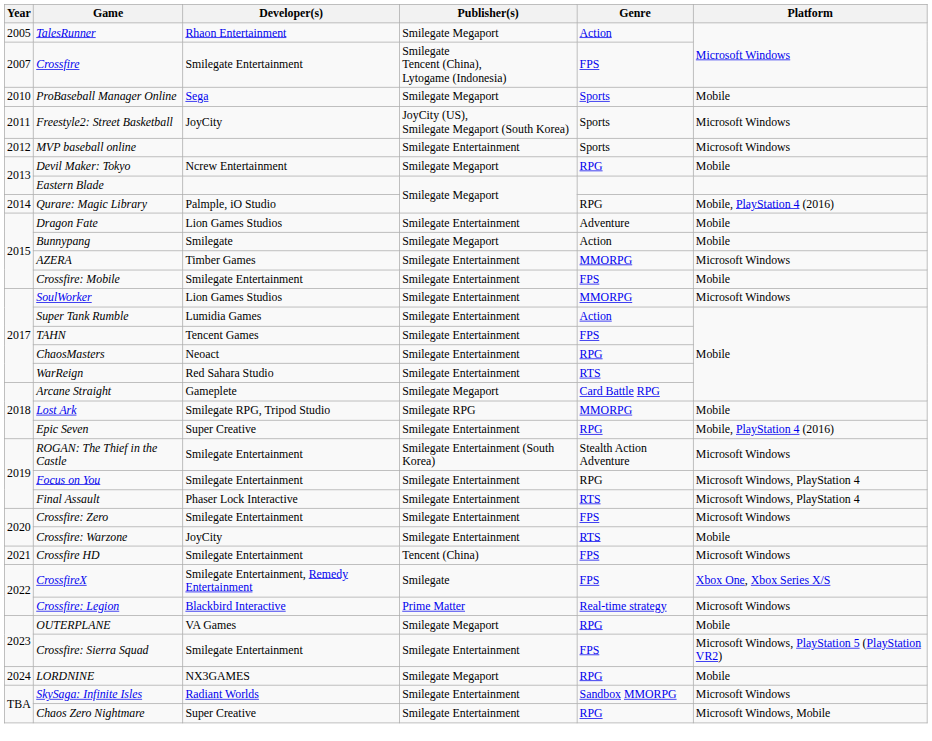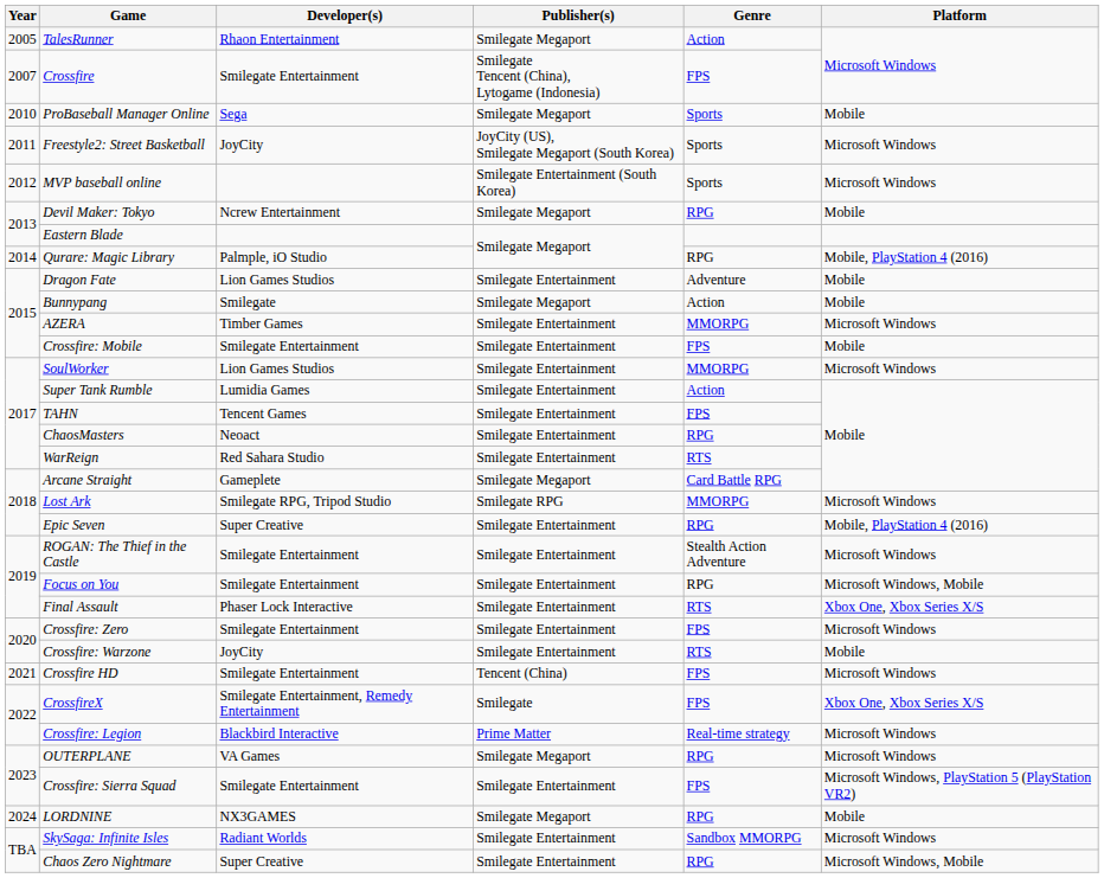 <table class="sortable wikitable">
 <tr>
 <th>Year</th>
 <th>Game</th>
 <th>Developer(s)</th>
 <th>Publisher(s)</th>
 <th>Genre</th>
 <th>Platform</th>
 </tr>
 <tr>
 <td>2005</td>
 <td><em><a href='#'>TalesRunner</a></em></td>
 <td><a href='#'>Rhaon Entertainment</a></td>
 <td>Smilegate Megaport</td>
 <td><a href='#'>Action</a></td>
 <td rowspan="2"><a href='#'>Microsoft Windows</a></td>
 </tr>
 <tr>
 <td>2007</td>
 <td><em><a href='#'>Crossfire</a></em></td>
 <td>Smilegate Entertainment</td>
 <td>Smilegate<br>Tencent (China),<br>Lytogame (Indonesia)</td>
 <td><a href='#'>FPS</a></td>
 </tr>
 <tr>
 <td>2010</td>
 <td><em>ProBaseball Manager Online</em></td>
 <td><a href='#'>Sega</a></td>
 <td>Smilegate Megaport</td>
 <td><a href='#'>Sports</a></td>
 <td>Mobile</td>
 </tr>
 <tr>
 <td>2011</td>
 <td><em>Freestyle2: Street Basketball</em></td>
 <td>JoyCity</td>
 <td>JoyCity (US),<br> Smilegate Megaport (South Korea)</td>
 <td>Sports</td>
 <td>Microsoft Windows</td>
 </tr>
 <tr>
 <td>2012</td>
 <td><em>MVP baseball online</em></td>
 <td></td>
-<td>Smilegate Entertainment</td>
+<td>Smilegate Entertainment (South Korea)</td>
 <td>Sports</td>
 <td>Microsoft Windows</td>
 </tr>
 <tr>
 <td rowspan="2">2013</td>
 <td><em>Devil Maker: Tokyo</em></td>
 <td>Ncrew Entertainment</td>
 <td>Smilegate Megaport</td>
 <td><a href='#'>RPG</a></td>
 <td>Mobile</td>
 </tr>
 <tr>
 <td><em>Eastern Blade</em></td>
 <td></td>
 <td rowspan="2">Smilegate Megaport</td>
 <td></td>
 <td></td>
 </tr>
 <tr>
 <td>2014</td>
 <td><em>Qurare: Magic Library</em></td>
 <td>Palmple, iO Studio</td>
 <td>RPG</td>
 <td>Mobile, <a href='#'>PlayStation 4</a> (2016)</td>
 </tr>
 <tr>
 <td rowspan="4">2015</td>
 <td><em>Dragon Fate</em></td>
 <td>Lion Games Studios</td>
 <td>Smilegate Entertainment</td>
 <td>Adventure</td>
 <td>Mobile</td>
 </tr>
 <tr>
 <td><em>Bunnypang</em></td>
 <td>Smilegate</td>
 <td>Smilegate Megaport</td>
 <td>Action</td>
 <td>Mobile</td>
 </tr>
 <tr>
 <td><em>AZERA</em></td>
 <td>Timber Games</td>
 <td>Smilegate Entertainment</td>
 <td><a href='#'>MMORPG</a></td>
 <td>Microsoft Windows</td>
 </tr>
 <tr>
 <td><em>Crossfire: Mobile</em></td>
 <td>Smilegate Entertainment</td>
 <td>Smilegate Entertainment</td>
 <td><a href='#'>FPS</a></td>
 <td>Mobile</td>
 </tr>
 <tr>
 <td rowspan="5">2017</td>
 <td><em><a href='#'>SoulWorker</a></em></td>
 <td>Lion Games Studios</td>
 <td>Smilegate Entertainment</td>
 <td><a href='#'>MMORPG</a></td>
 <td>Microsoft Windows</td>
 </tr>
 <tr>
 <td><em>Super Tank Rumble</em></td>
 <td>Lumidia Games</td>
 <td>Smilegate Entertainment</td>
 <td><a href='#'>Action</a></td>
 <td rowspan="5">Mobile</td>
 </tr>
 <tr>
 <td><em>TAHN</em></td>
 <td>Tencent Games</td>
 <td>Smilegate Entertainment</td>
 <td><a href='#'>FPS</a></td>
 </tr>
 <tr>
 <td><em>ChaosMasters</em></td>
 <td>Neoact</td>
 <td>Smilegate Entertainment</td>
 <td><a href='#'>RPG</a></td>
 </tr>
 <tr>
 <td><em>WarReign</em></td>
 <td>Red Sahara Studio</td>
 <td>Smilegate Entertainment</td>
 <td><a href='#'>RTS</a></td>
 </tr>
 <tr>
 <td rowspan="3">2018</td>
 <td><em>Arcane Straight</em></td>
 <td>Gameplete</td>
 <td>Smilegate Megaport</td>
 <td><a href='#'>Card Battle</a> <a href='#'>RPG</a></td>
 </tr>
 <tr>
 <td><em><a href='#'>Lost Ark</a></em></td>
 <td>Smilegate RPG, Tripod Studio</td>
 <td>Smilegate RPG</td>
 <td><a href='#'>MMORPG</a></td>
-<td>Mobile</td>
+<td>Microsoft Windows</td>
 </tr>
 <tr>
 <td><em>Epic Seven</em></td>
 <td>Super Creative</td>
 <td>Smilegate Entertainment</td>
 <td><a href='#'>RPG</a></td>
 <td>Mobile, <a href='#'>PlayStation 4</a> (2016)</td>
 </tr>
 <tr>
 <td rowspan="3">2019</td>
 <td><em>ROGAN: The Thief in the Castle</em></td>
 <td>Smilegate Entertainment</td>
-<td>Smilegate Entertainment (South Korea)</td>
+<td>Smilegate Entertainment</td>
 <td>Stealth Action Adventure</td>
 <td>Microsoft Windows</td>
 </tr>
 <tr>
 <td><em><a href='#'>Focus on You</a></em></td>
 <td>Smilegate Entertainment</td>
 <td>Smilegate Entertainment</td>
 <td>RPG</td>
-<td>Microsoft Windows, PlayStation 4</td>
+<td>Microsoft Windows, Mobile</td>
 </tr>
 <tr>
 <td><em>Final Assault</em></td>
 <td>Phaser Lock Interactive</td>
 <td>Smilegate Entertainment</td>
 <td><a href='#'>RTS</a></td>
-<td>Microsoft Windows, PlayStation 4</td>
+<td><a href='#'>Xbox One</a>, <a href='#'>Xbox Series X/S</a></td>
 </tr>
 <tr>
 <td rowspan="2">2020</td>
 <td><em>Crossfire: Zero</em></td>
 <td>Smilegate Entertainment</td>
 <td>Smilegate Entertainment</td>
 <td><a href='#'>FPS</a></td>
 <td>Microsoft Windows</td>
 </tr>
 <tr>
 <td><em>Crossfire: Warzone</em></td>
 <td>JoyCity</td>
 <td>Smilegate Entertainment</td>
 <td><a href='#'>RTS</a></td>
 <td>Mobile</td>
 </tr>
 <tr>
 <td>2021</td>
 <td><em>Crossfire HD</em></td>
 <td>Smilegate Entertainment</td>
 <td>Tencent (China)</td>
 <td><a href='#'>FPS</a></td>
 <td>Microsoft Windows</td>
 </tr>
 <tr>
 <td rowspan="2">2022</td>
 <td><em><a href='#'>CrossfireX</a></em></td>
 <td>Smilegate Entertainment, <a href='#'>Remedy Entertainment</a></td>
 <td>Smilegate</td>
 <td><a href='#'>FPS</a></td>
 <td><a href='#'>Xbox One</a>, <a href='#'>Xbox Series X/S</a></td>
 </tr>
 <tr>
 <td><em><a href='#'>Crossfire: Legion</a></em></td>
 <td><a href='#'>Blackbird Interactive</a></td>
 <td><a href='#'>Prime Matter</a></td>
 <td><a href='#'>Real-time strategy</a></td>
 <td>Microsoft Windows</td>
 </tr>
 <tr>
 <td rowspan="2">2023</td>
 <td><em>OUTERPLANE</em></td>
 <td>VA Games</td>
 <td>Smilegate Megaport</td>
 <td><a href='#'>RPG</a></td>
-<td>Mobile</td>
+<td>Microsoft Windows</td>
 </tr>
 <tr>
 <td><em>Crossfire: Sierra Squad</em></td>
 <td>Smilegate Entertainment</td>
 <td>Smilegate Entertainment</td>
 <td><a href='#'>FPS</a></td>
 <td>Microsoft Windows, <a href='#'>PlayStation 5</a> (<a href='#'>PlayStation VR2</a>)</td>
 </tr>
 <tr>
 <td>2024</td>
 <td><em>LORDNINE</em></td>
 <td>NX3GAMES</td>
 <td>Smilegate Megaport</td>
 <td><a href='#'>RPG</a></td>
 <td>Mobile</td>
 </tr>
 <tr>
 <td rowspan="2">TBA</td>
 <td><em><a href='#'>SkySaga: Infinite Isles</a></em></td>
 <td><a href='#'>Radiant Worlds</a></td>
 <td>Smilegate Entertainment</td>
 <td><a href='#'>Sandbox</a> <a href='#'>MMORPG</a></td>
 <td>Microsoft Windows</td>
 </tr>
 <tr>
 <td><em>Chaos Zero Nightmare</em></td>
 <td>Super Creative</td>
 <td>Smilegate Entertainment</td>
 <td><a href='#'>RPG</a></td>
 <td>Microsoft Windows, Mobile</td>
 </tr>
 </table>
